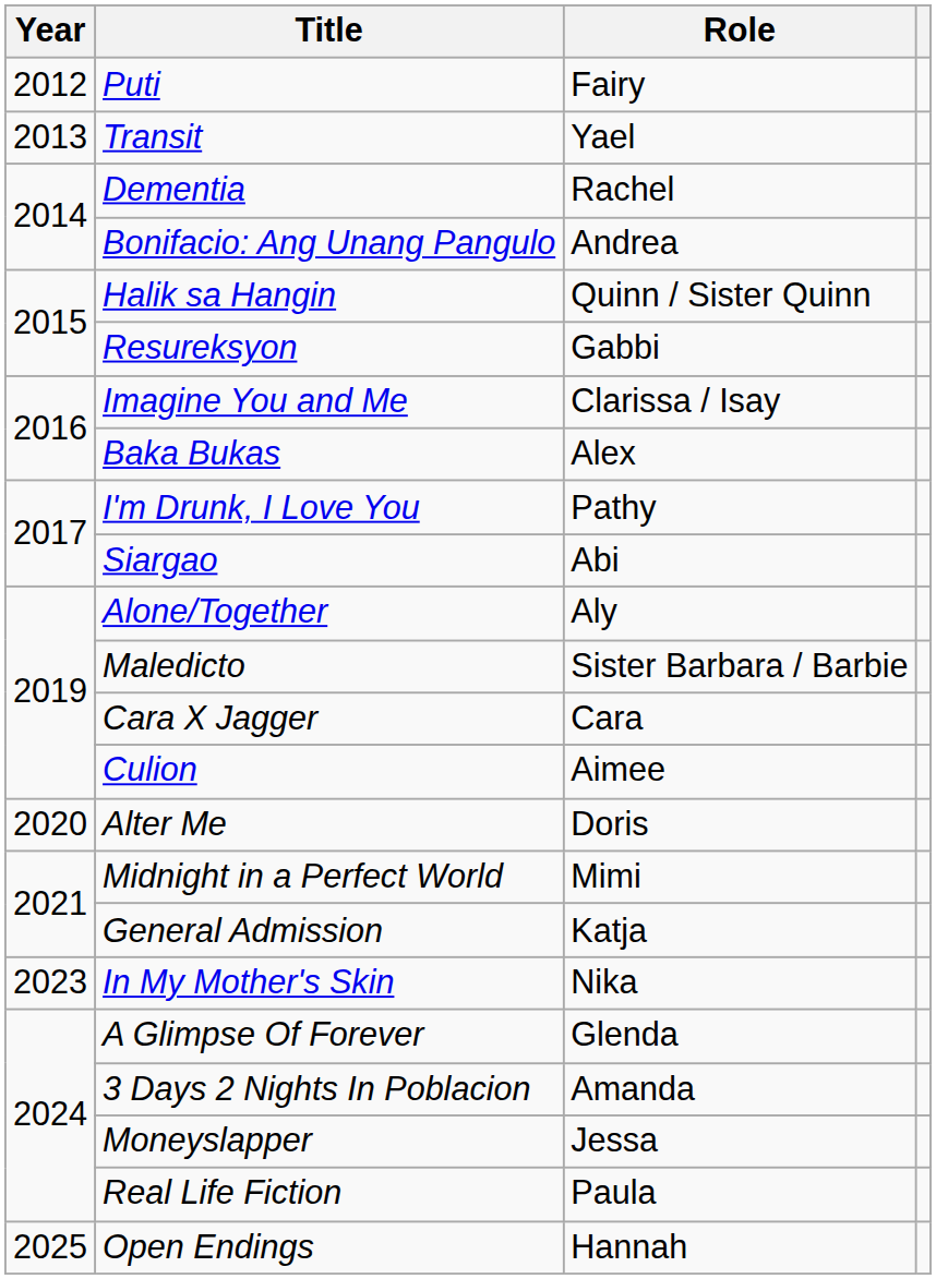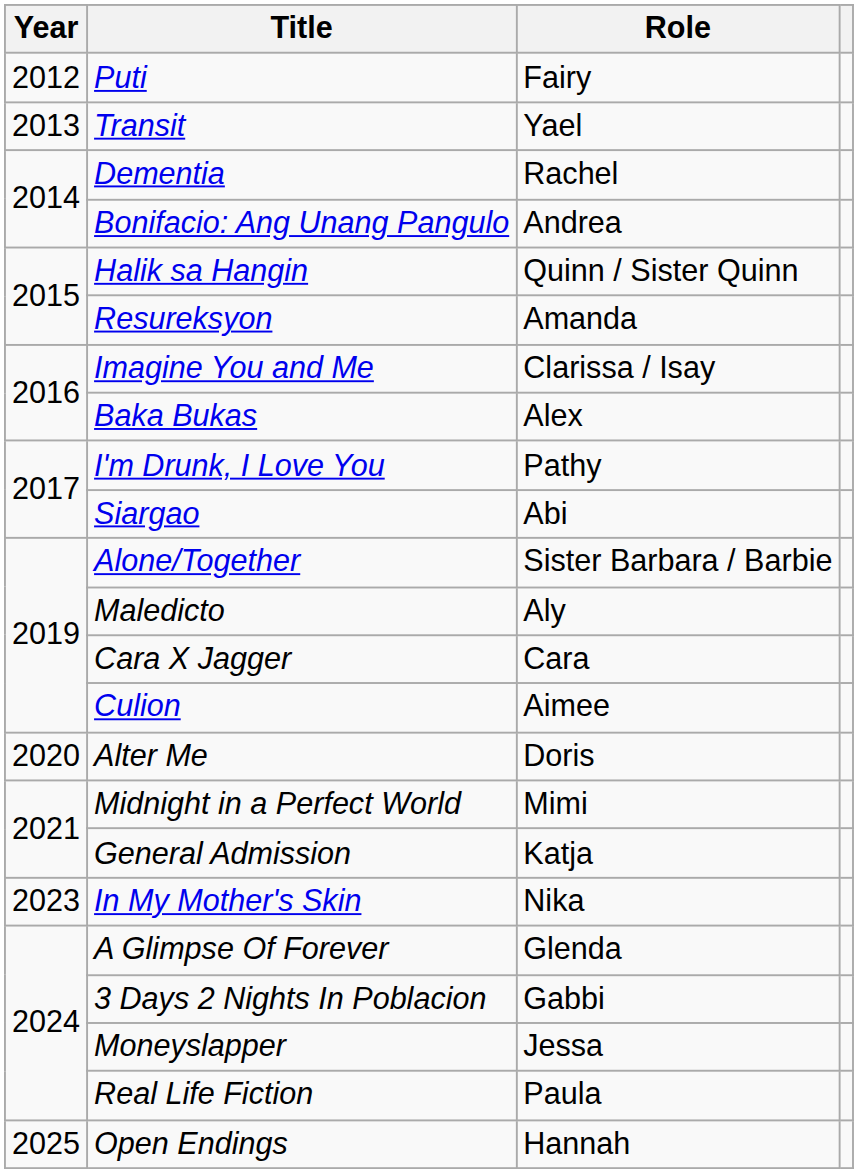 <table class="wikitable sortable" background: #f9f9f9>
 <tr>
 <th>Year</th>
 <th>Title</th>
 <th>Role</th>
 <th class=unsortable></th>
 </tr>
 <tr>
 <td>2012</td>
 <td><em><a href='#'>Puti</a></em></td>
 <td>Fairy</td>
 <td></td>
 </tr>
 <tr>
 <td>2013</td>
 <td><em><a href='#'>Transit</a></em></td>
 <td>Yael</td>
 <td></td>
 </tr>
 <tr>
 <td rowspan=2>2014</td>
 <td><em><a href='#'>Dementia</a></em></td>
 <td>Rachel</td>
 <td></td>
 </tr>
 <tr>
 <td><em><a href='#'>Bonifacio: Ang Unang Pangulo</a></em></td>
 <td>Andrea</td>
 <td></td>
 </tr>
 <tr>
 <td rowspan=2>2015</td>
 <td><em><a href='#'>Halik sa Hangin</a></em></td>
 <td>Quinn / Sister Quinn</td>
 <td></td>
 </tr>
 <tr>
 <td><em><a href='#'>Resureksyon</a></em></td>
-<td>Gabbi</td>
+<td>Amanda</td>
 <td></td>
 </tr>
 <tr>
 <td rowspan=2>2016</td>
 <td><em><a href='#'>Imagine You and Me</a></em></td>
 <td>Clarissa / Isay</td>
 <td></td>
 </tr>
 <tr>
 <td><em><a href='#'>Baka Bukas</a></em></td>
 <td>Alex</td>
 <td></td>
 </tr>
 <tr>
 <td rowspan=2>2017</td>
 <td><em><a href='#'>I'm Drunk, I Love You</a></em></td>
 <td>Pathy</td>
 <td></td>
 </tr>
 <tr>
 <td><em><a href='#'>Siargao</a></em></td>
 <td>Abi</td>
 <td></td>
 </tr>
 <tr>
 <td rowspan=4>2019</td>
 <td><em><a href='#'>Alone/Together</a></em></td>
-<td>Aly</td>
+<td>Sister Barbara / Barbie</td>
 <td></td>
 </tr>
 <tr>
 <td><em>Maledicto</em></td>
-<td>Sister Barbara / Barbie</td>
+<td>Aly</td>
 <td></td>
 </tr>
 <tr>
 <td><em>Cara X Jagger</em></td>
 <td>Cara</td>
 <td></td>
 </tr>
 <tr>
 <td><em><a href='#'>Culion</a></em></td>
 <td>Aimee</td>
 <td></td>
 </tr>
 <tr>
 <td>2020</td>
 <td><em>Alter Me</em></td>
 <td>Doris</td>
 <td></td>
 </tr>
 <tr>
 <td rowspan=2>2021</td>
 <td><em>Midnight in a Perfect World</em></td>
 <td>Mimi</td>
 <td></td>
 </tr>
 <tr>
 <td><em>General Admission</em></td>
 <td>Katja</td>
 <td></td>
 </tr>
 <tr>
 <td>2023</td>
 <td><em><a href='#'>In My Mother's Skin</a></em></td>
 <td>Nika</td>
 <td></td>
 </tr>
 <tr>
 <td rowspan=4>2024</td>
 <td><em>A Glimpse Of Forever</em></td>
 <td>Glenda</td>
 <td></td>
 </tr>
 <tr>
 <td><em>3 Days 2 Nights In Poblacion</em></td>
-<td>Amanda</td>
+<td>Gabbi</td>
 <td></td>
 </tr>
 <tr>
 <td><em>Moneyslapper</em></td>
 <td>Jessa</td>
 <td></td>
 </tr>
 <tr>
 <td><em>Real Life Fiction</em></td>
 <td>Paula</td>
 <td></td>
 </tr>
 <tr>
 <td>2025</td>
 <td><em>Open Endings</em></td>
 <td>Hannah</td>
 <td></td>
 </tr>
 </table>
